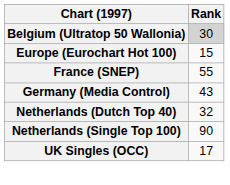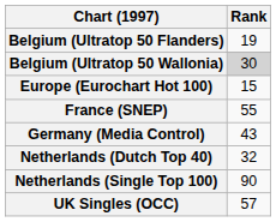 <table class="wikitable sortable plainrowheaders" style="text-align:center">
 <tr>
 <th>Chart (1997)</th>
 <th>Rank</th>
+</tr>
+<tr>
+<th scope="row">Belgium (Ultratop 50 Flanders)</th>
+<td>19</td>
 </tr>
 <tr>
 <th scope="row">Belgium (Ultratop 50 Wallonia)</th>
 <td style="background: lightgrey;">30</td>
 </tr>
 <tr>
 <th scope="row">Europe (Eurochart Hot 100)</th>
 <td>15</td>
 </tr>
 <tr>
 <th scope="row">France (SNEP)</th>
 <td>55</td>
 </tr>
 <tr>
 <th scope="row">Germany (Media Control)</th>
 <td>43</td>
 </tr>
 <tr>
 <th scope="row">Netherlands (Dutch Top 40)</th>
 <td>32</td>
 </tr>
 <tr>
 <th scope="row">Netherlands (Single Top 100)</th>
 <td>90</td>
 </tr>
 <tr>
 <th scope="row">UK Singles (OCC)</th>
-<td>17</td>
+<td>57</td>
 </tr>
 </table>
